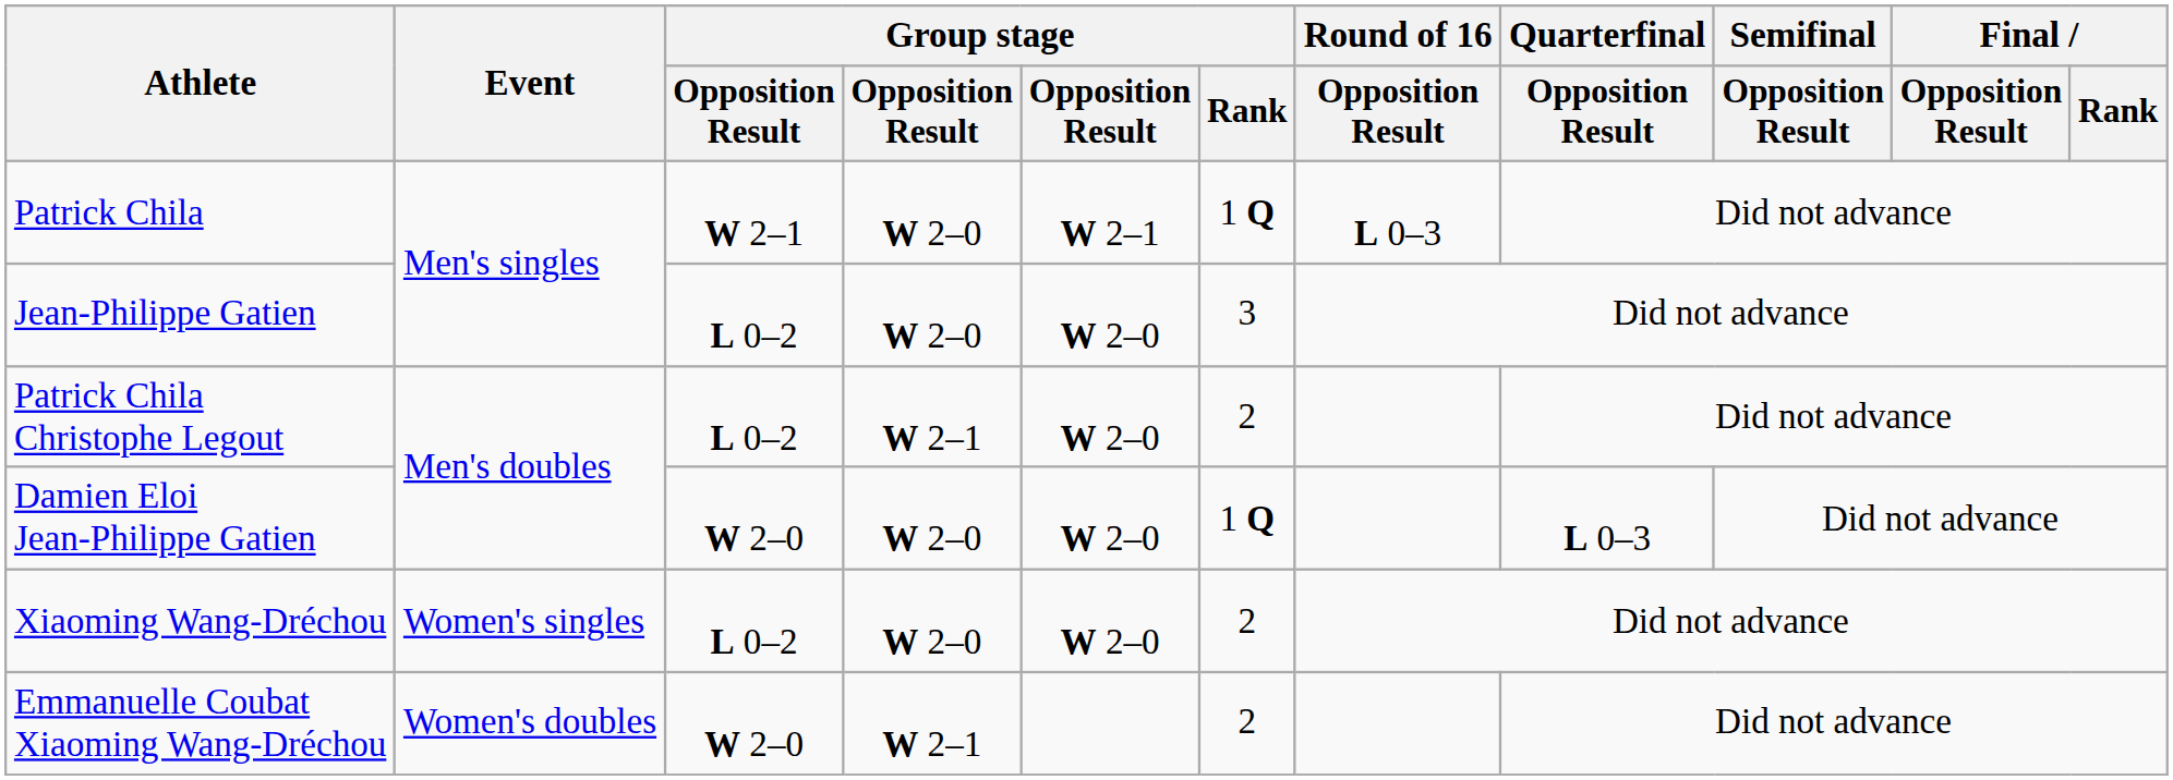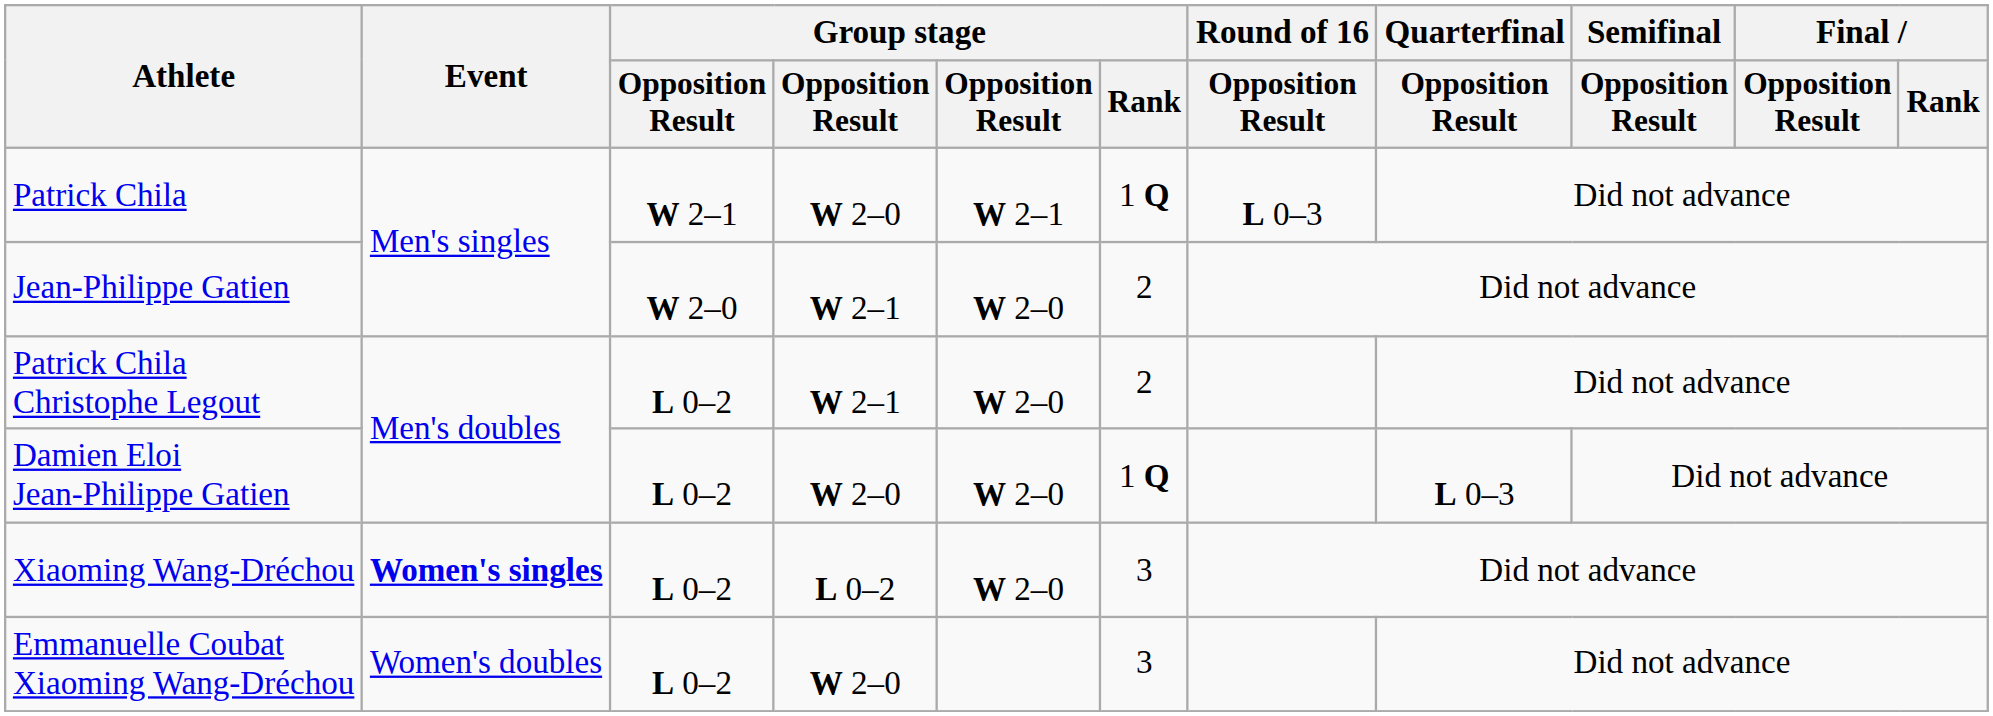 <table class=wikitable style=font-size:90%;text-align:center>
 <tr>
 <th rowspan=2>Athlete</th>
 <th rowspan=2>Event</th>
 <th colspan=4>Group stage</th>
 <th>Round of 16</th>
 <th>Quarterfinal</th>
 <th>Semifinal</th>
 <th colspan=2>Final / </th>
 </tr>
 <tr style=font-size:95%>
 <th>Opposition<br>Result</th>
 <th>Opposition<br>Result</th>
 <th>Opposition<br>Result</th>
 <th>Rank</th>
 <th>Opposition<br>Result</th>
 <th>Opposition<br>Result</th>
 <th>Opposition<br>Result</th>
 <th>Opposition<br>Result</th>
 <th>Rank</th>
 </tr>
 <tr>
 <td align=left><a href='#'>Patrick Chila</a></td>
 <td align=left rowspan=2><a href='#'>Men's singles</a></td>
 <td><br><strong>W</strong> 2–1</td>
 <td><br><strong>W</strong> 2–0</td>
 <td><br><strong>W</strong> 2–1</td>
 <td>1 <strong>Q</strong></td>
 <td><br><strong>L</strong> 0–3</td>
 <td colspan=4>Did not advance</td>
 </tr>
 <tr>
 <td align=left><a href='#'>Jean-Philippe Gatien</a></td>
-<td><br><strong>L</strong> 0–2</td>
 <td><br><strong>W</strong> 2–0</td>
+<td><br><strong>W</strong> 2–1</td>
 <td><br><strong>W</strong> 2–0</td>
-<td>3</td>
+<td>2</td>
 <td colspan=5>Did not advance</td>
 </tr>
 <tr>
 <td align=left><a href='#'>Patrick Chila</a><br><a href='#'>Christophe Legout</a></td>
 <td align=left rowspan=2><a href='#'>Men's doubles</a></td>
 <td><br><strong>L</strong> 0–2</td>
 <td><br><strong>W</strong> 2–1</td>
 <td><br><strong>W</strong> 2–0</td>
 <td>2</td>
 <td></td>
 <td colspan=4>Did not advance</td>
 </tr>
 <tr>
 <td align=left><a href='#'>Damien Eloi</a><br><a href='#'>Jean-Philippe Gatien</a></td>
-<td><br><strong>W</strong> 2–0</td>
+<td><br><strong>L</strong> 0–2</td>
 <td><br><strong>W</strong> 2–0</td>
 <td><br><strong>W</strong> 2–0</td>
 <td>1 <strong>Q</strong></td>
 <td></td>
 <td><br><strong>L</strong> 0–3</td>
 <td colspan=3>Did not advance</td>
 </tr>
 <tr>
 <td align=left><a href='#'>Xiaoming Wang-Dréchou</a></td>
-<td align=left><a href='#'>Women's singles</a></td>
+<td align=left><strong><a href='#'>Women's singles</a></strong></td>
+<td><br><strong>L</strong> 0–2</td>
 <td><br><strong>L</strong> 0–2</td>
 <td><br><strong>W</strong> 2–0</td>
-<td><br><strong>W</strong> 2–0</td>
-<td>2</td>
+<td>3</td>
 <td colspan=5>Did not advance</td>
 </tr>
 <tr>
 <td align=left><a href='#'>Emmanuelle Coubat</a><br><a href='#'>Xiaoming Wang-Dréchou</a></td>
 <td align=left rowspan=2><a href='#'>Women's doubles</a></td>
+<td><br><strong>L</strong> 0–2</td>
 <td><br><strong>W</strong> 2–0</td>
-<td><br><strong>W</strong> 2–1</td>
 <td></td>
-<td>2</td>
+<td>3</td>
 <td></td>
 <td colspan=4>Did not advance</td>
 </tr>
 </table>
